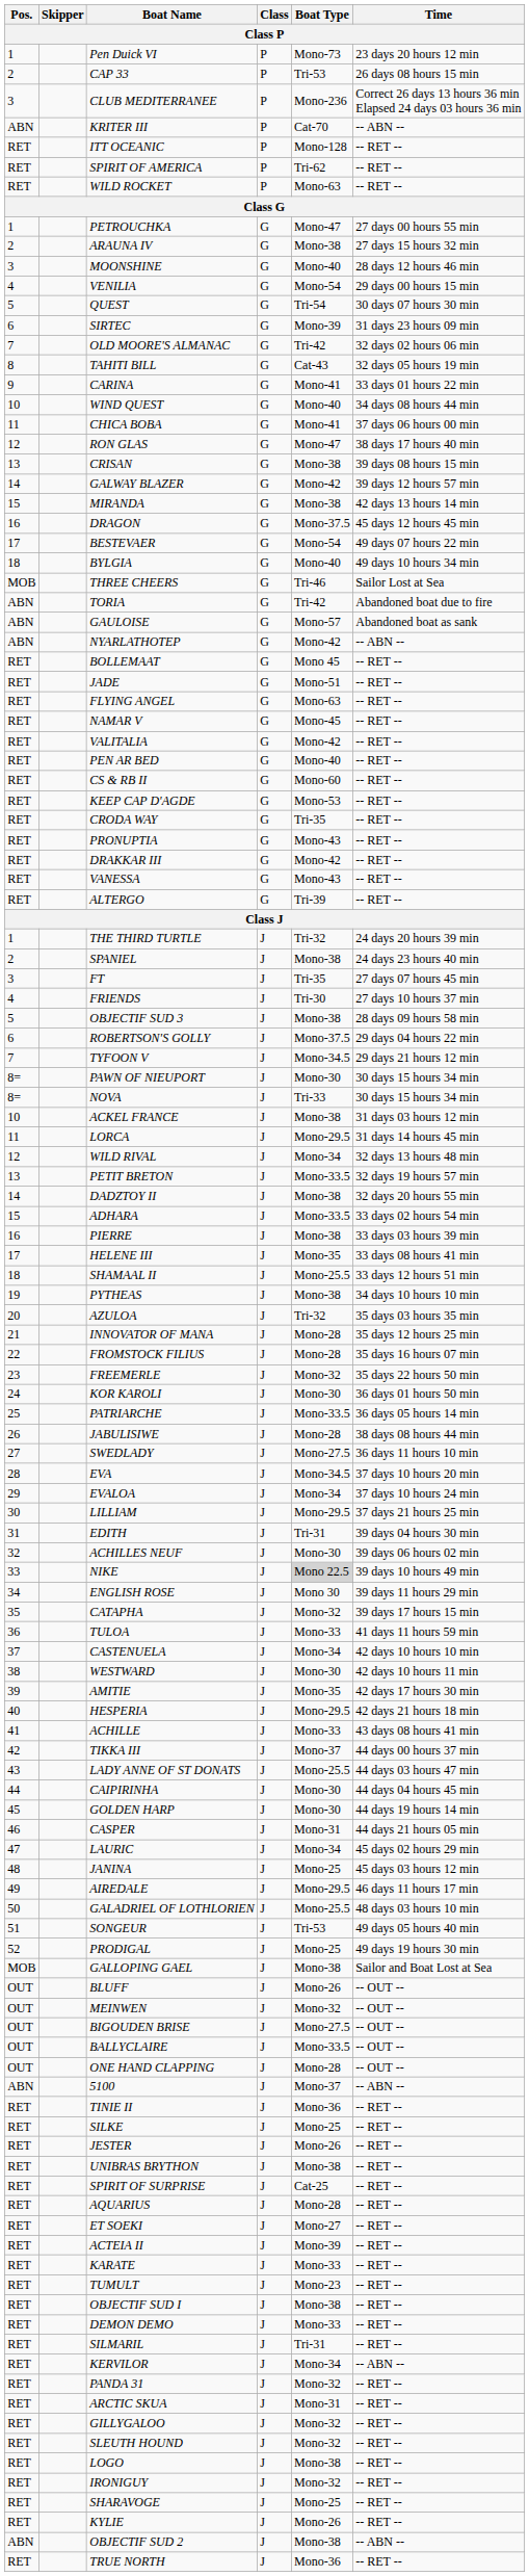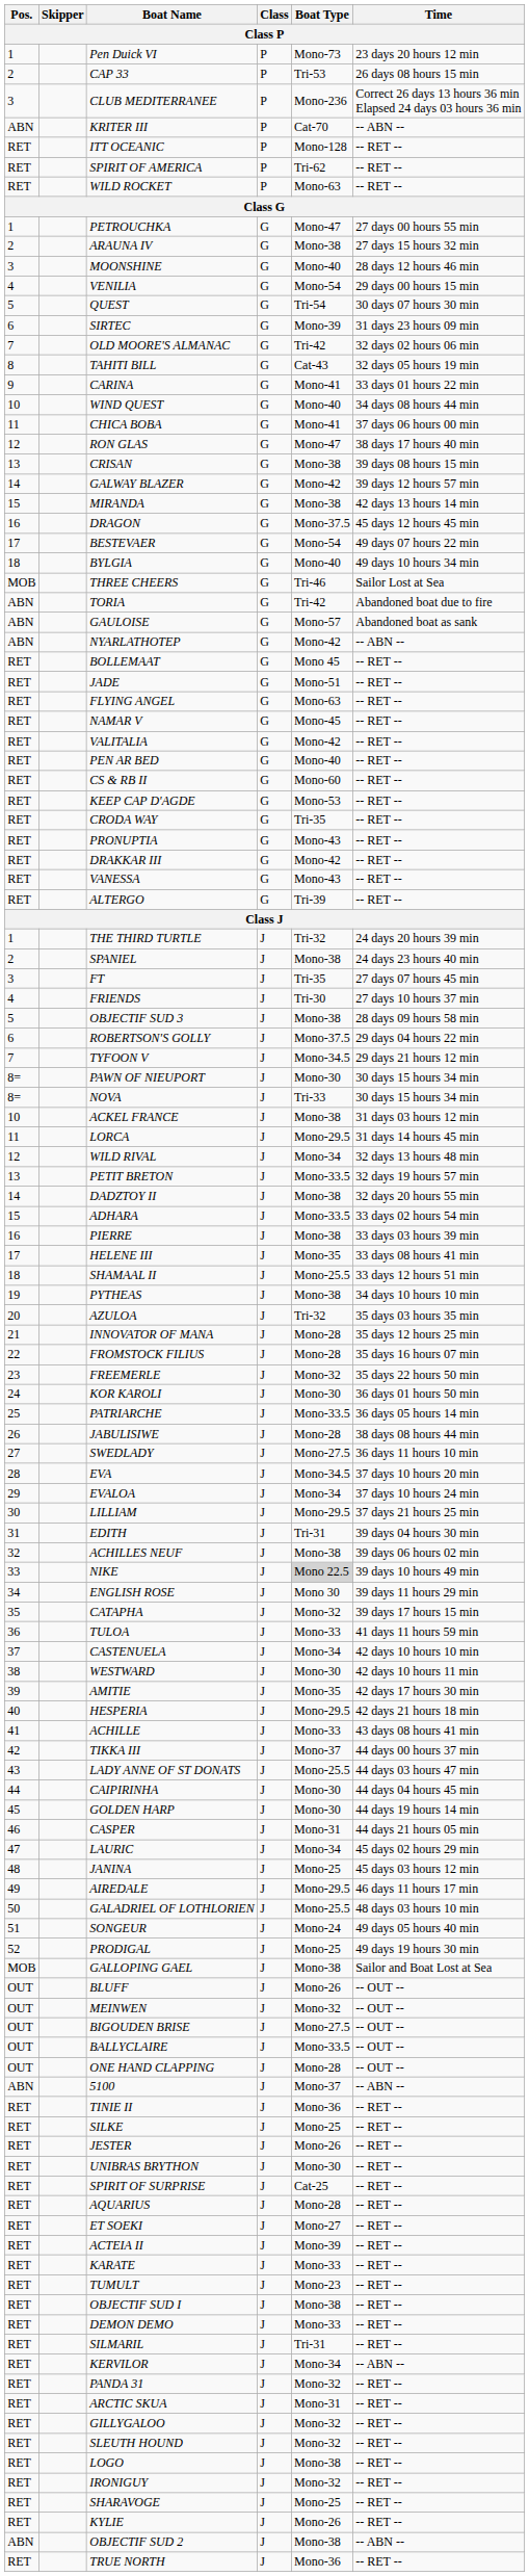 <table class="wikitable sortable">
 <tr>
 <th>Pos.</th>
 <th>Skipper</th>
 <th>Boat Name</th>
 <th>Class</th>
 <th>Boat Type</th>
 <th>Time</th>
 </tr>
 <tr>
 <th colspan=6>Class P</th>
 </tr>
 <tr>
 <td>1</td>
 <td></td>
 <td><em>Pen Duick VI</em></td>
 <td>P</td>
 <td>Mono-73</td>
 <td>23 days 20 hours 12 min</td>
 </tr>
 <tr>
 <td>2</td>
 <td></td>
 <td><em>CAP 33</em></td>
 <td>P</td>
 <td>Tri-53</td>
 <td>26 days 08 hours 15 min</td>
 </tr>
 <tr>
 <td>3</td>
 <td></td>
 <td><em>CLUB MEDITERRANEE</em></td>
 <td>P</td>
 <td>Mono-236</td>
 <td>Correct 26 days 13 hours 36 min<br>Elapsed 24 days 03 hours 36 min</td>
 </tr>
 <tr>
 <td>ABN</td>
 <td></td>
 <td><em>KRITER III</em></td>
 <td>P</td>
 <td>Cat-70</td>
 <td>-- ABN --</td>
 </tr>
 <tr>
 <td>RET</td>
 <td></td>
 <td><em>ITT OCEANIC</em></td>
 <td>P</td>
 <td>Mono-128</td>
 <td>-- RET --</td>
 </tr>
 <tr>
 <td>RET</td>
 <td></td>
 <td><em>SPIRIT OF AMERICA</em></td>
 <td>P</td>
 <td>Tri-62</td>
 <td>-- RET --</td>
 </tr>
 <tr>
 <td>RET</td>
 <td></td>
 <td><em>WILD ROCKET</em></td>
 <td>P</td>
 <td>Mono-63</td>
 <td>-- RET --</td>
 </tr>
 <tr>
 <th colspan=6>Class G</th>
 </tr>
 <tr>
 <td>1</td>
 <td></td>
 <td><em>PETROUCHKA</em></td>
 <td>G</td>
 <td>Mono-47</td>
 <td>27 days 00 hours 55 min</td>
 </tr>
 <tr>
 <td>2</td>
 <td></td>
 <td><em>ARAUNA IV</em></td>
 <td>G</td>
 <td>Mono-38</td>
 <td>27 days 15 hours 32 min</td>
 </tr>
 <tr>
 <td>3</td>
 <td></td>
 <td><em>MOONSHINE</em></td>
 <td>G</td>
 <td>Mono-40</td>
 <td>28 days 12 hours 46 min</td>
 </tr>
 <tr>
 <td>4</td>
 <td></td>
 <td><em>VENILIA</em></td>
 <td>G</td>
 <td>Mono-54</td>
 <td>29 days 00 hours 15 min</td>
 </tr>
 <tr>
 <td>5</td>
 <td></td>
 <td><em>QUEST</em></td>
 <td>G</td>
 <td>Tri-54</td>
 <td>30 days 07 hours 30 min</td>
 </tr>
 <tr>
 <td>6</td>
 <td></td>
 <td><em>SIRTEC</em></td>
 <td>G</td>
 <td>Mono-39</td>
 <td>31 days 23 hours 09 min</td>
 </tr>
 <tr>
 <td>7</td>
 <td></td>
 <td><em>OLD MOORE'S ALMANAC</em></td>
 <td>G</td>
 <td>Tri-42</td>
 <td>32 days 02 hours 06 min</td>
 </tr>
 <tr>
 <td>8</td>
 <td></td>
 <td><em>TAHITI BILL</em></td>
 <td>G</td>
 <td>Cat-43</td>
 <td>32 days 05 hours 19 min</td>
 </tr>
 <tr>
 <td>9</td>
 <td></td>
 <td><em>CARINA</em></td>
 <td>G</td>
 <td>Mono-41</td>
 <td>33 days 01 hours 22 min</td>
 </tr>
 <tr>
 <td>10</td>
 <td></td>
 <td><em>WIND QUEST</em></td>
 <td>G</td>
 <td>Mono-40</td>
 <td>34 days 08 hours 44 min</td>
 </tr>
 <tr>
 <td>11</td>
 <td></td>
 <td><em>CHICA BOBA</em></td>
 <td>G</td>
 <td>Mono-41</td>
 <td>37 days 06 hours 00 min</td>
 </tr>
 <tr>
 <td>12</td>
 <td></td>
 <td><em>RON GLAS</em></td>
 <td>G</td>
 <td>Mono-47</td>
 <td>38 days 17 hours 40 min</td>
 </tr>
 <tr>
 <td>13</td>
 <td></td>
 <td><em>CRISAN</em></td>
 <td>G</td>
 <td>Mono-38</td>
 <td>39 days 08 hours 15 min</td>
 </tr>
 <tr>
 <td>14</td>
 <td></td>
 <td><em>GALWAY BLAZER</em></td>
 <td>G</td>
 <td>Mono-42</td>
 <td>39 days 12 hours 57 min</td>
 </tr>
 <tr>
 <td>15</td>
 <td></td>
 <td><em>MIRANDA</em></td>
 <td>G</td>
 <td>Mono-38</td>
 <td>42 days 13 hours 14 min</td>
 </tr>
 <tr>
 <td>16</td>
 <td></td>
 <td><em>DRAGON</em></td>
 <td>G</td>
 <td>Mono-37.5</td>
 <td>45 days 12 hours 45 min</td>
 </tr>
 <tr>
 <td>17</td>
 <td></td>
 <td><em>BESTEVAER</em></td>
 <td>G</td>
 <td>Mono-54</td>
 <td>49 days 07 hours 22 min</td>
 </tr>
 <tr>
 <td>18</td>
 <td></td>
 <td><em>BYLGIA</em></td>
 <td>G</td>
 <td>Mono-40</td>
 <td>49 days 10 hours 34 min</td>
 </tr>
 <tr>
 <td>MOB</td>
 <td></td>
 <td><em>THREE CHEERS</em></td>
 <td>G</td>
 <td>Tri-46</td>
 <td>Sailor Lost at Sea</td>
 </tr>
 <tr>
 <td>ABN</td>
 <td></td>
 <td><em>TORIA</em></td>
 <td>G</td>
 <td>Tri-42</td>
 <td>Abandoned boat due to fire</td>
 </tr>
 <tr>
 <td>ABN</td>
 <td></td>
 <td><em>GAULOISE</em></td>
 <td>G</td>
 <td>Mono-57</td>
 <td>Abandoned boat as sank</td>
 </tr>
 <tr>
 <td>ABN</td>
 <td></td>
 <td><em>NYARLATHOTEP</em></td>
 <td>G</td>
 <td>Mono-42</td>
 <td>-- ABN --</td>
 </tr>
 <tr>
 <td>RET</td>
 <td></td>
 <td><em>BOLLEMAAT</em></td>
 <td>G</td>
 <td>Mono	45</td>
 <td>-- RET --</td>
 </tr>
 <tr>
 <td>RET</td>
 <td></td>
 <td><em>JADE</em></td>
 <td>G</td>
 <td>Mono-51</td>
 <td>-- RET --</td>
 </tr>
 <tr>
 <td>RET</td>
 <td></td>
 <td><em>	FLYING ANGEL</em></td>
 <td>G</td>
 <td>Mono-63</td>
 <td>-- RET --</td>
 </tr>
 <tr>
 <td>RET</td>
 <td></td>
 <td><em>NAMAR V</em></td>
 <td>G</td>
 <td>Mono-45</td>
 <td>-- RET --</td>
 </tr>
 <tr>
 <td>RET</td>
 <td></td>
 <td><em>VALITALIA</em></td>
 <td>G</td>
 <td>Mono-42</td>
 <td>-- RET --</td>
 </tr>
 <tr>
 <td>RET</td>
 <td></td>
 <td><em>PEN AR BED</em></td>
 <td>G</td>
 <td>Mono-40</td>
 <td>-- RET --</td>
 </tr>
 <tr>
 <td>RET</td>
 <td></td>
 <td><em>CS & RB II</em></td>
 <td>G</td>
 <td>Mono-60</td>
 <td>-- RET --</td>
 </tr>
 <tr>
 <td>RET</td>
 <td></td>
 <td><em>KEEP CAP D'AGDE</em></td>
 <td>G</td>
 <td>Mono-53</td>
 <td>-- RET --</td>
 </tr>
 <tr>
 <td>RET</td>
 <td></td>
 <td><em>CRODA WAY</em></td>
 <td>G</td>
 <td>Tri-35</td>
 <td>-- RET --</td>
 </tr>
 <tr>
 <td>RET</td>
 <td></td>
 <td><em>PRONUPTIA</em></td>
 <td>G</td>
 <td>Mono-43</td>
 <td>-- RET --</td>
 </tr>
 <tr>
 <td>RET</td>
 <td></td>
 <td><em>DRAKKAR III</em></td>
 <td>G</td>
 <td>Mono-42</td>
 <td>-- RET --</td>
 </tr>
 <tr>
 <td>RET</td>
 <td></td>
 <td><em>VANESSA</em></td>
 <td>G</td>
 <td>Mono-43</td>
 <td>-- RET --</td>
 </tr>
 <tr>
 <td>RET</td>
 <td></td>
 <td><em>ALTERGO</em></td>
 <td>G</td>
 <td>Tri-39</td>
 <td>-- RET --</td>
 </tr>
 <tr>
 <th colspan=6>Class J</th>
 </tr>
 <tr>
 <td>1</td>
 <td></td>
 <td><em>THE THIRD TURTLE</em></td>
 <td>J</td>
 <td>Tri-32</td>
 <td>24 days 20 hours 39 min</td>
 </tr>
 <tr>
 <td>2</td>
 <td></td>
 <td><em>SPANIEL</em></td>
 <td>J</td>
 <td>Mono-38</td>
 <td>24 days 23 hours 40 min</td>
 </tr>
 <tr>
 <td>3</td>
 <td></td>
 <td><em>FT</em></td>
 <td>J</td>
 <td>Tri-35</td>
 <td>27 days 07 hours 45 min</td>
 </tr>
 <tr>
 <td>4</td>
 <td></td>
 <td><em>FRIENDS</em></td>
 <td>J</td>
 <td>Tri-30</td>
 <td>27 days 10 hours 37 min</td>
 </tr>
 <tr>
 <td>5</td>
 <td></td>
 <td><em>OBJECTIF SUD 3</em></td>
 <td>J</td>
 <td>Mono-38</td>
 <td>28 days 09 hours 58 min</td>
 </tr>
 <tr>
 <td>6</td>
 <td></td>
 <td><em>ROBERTSON'S GOLLY</em></td>
 <td>J</td>
 <td>Mono-37.5</td>
 <td>29 days 04 hours 22 min</td>
 </tr>
 <tr>
 <td>7</td>
 <td></td>
 <td><em>TYFOON V</em></td>
 <td>J</td>
 <td>Mono-34.5</td>
 <td>29 days 21 hours 12 min</td>
 </tr>
 <tr>
 <td>8=</td>
 <td></td>
 <td><em>PAWN OF NIEUPORT</em></td>
 <td>J</td>
 <td>Mono-30</td>
 <td>30 days 15 hours 34 min</td>
 </tr>
 <tr>
 <td>8=</td>
 <td></td>
 <td><em>NOVA</em></td>
 <td>J</td>
 <td>Tri-33</td>
 <td>30 days 15 hours 34 min</td>
 </tr>
 <tr>
 <td>10</td>
 <td></td>
 <td><em>ACKEL FRANCE</em></td>
 <td>J</td>
 <td>Mono-38</td>
 <td>31 days 03 hours 12 min</td>
 </tr>
 <tr>
 <td>11</td>
 <td></td>
 <td><em>LORCA</em></td>
 <td>J</td>
 <td>Mono-29.5</td>
 <td>31 days 14 hours 45 min</td>
 </tr>
 <tr>
 <td>12</td>
 <td></td>
 <td><em>WILD RIVAL</em></td>
 <td>J</td>
 <td>Mono-34</td>
 <td>32 days 13 hours 48 min</td>
 </tr>
 <tr>
 <td>13</td>
 <td></td>
 <td><em>PETIT BRETON</em></td>
 <td>J</td>
 <td>Mono-33.5</td>
 <td>32 days 19 hours 57 min</td>
 </tr>
 <tr>
 <td>14</td>
 <td></td>
 <td><em>DADZTOY II</em></td>
 <td>J</td>
 <td>Mono-38</td>
 <td>32 days 20 hours 55 min</td>
 </tr>
 <tr>
 <td>15</td>
 <td></td>
 <td><em>ADHARA</em></td>
 <td>J</td>
 <td>Mono-33.5</td>
 <td>33 days 02 hours 54 min</td>
 </tr>
 <tr>
 <td>16</td>
 <td></td>
 <td><em>PIERRE</em></td>
 <td>J</td>
 <td>Mono-38</td>
 <td>33 days 03 hours 39 min</td>
 </tr>
 <tr>
 <td>17</td>
 <td></td>
 <td><em>HELENE III</em></td>
 <td>J</td>
 <td>Mono-35</td>
 <td>33 days 08 hours 41 min</td>
 </tr>
 <tr>
 <td>18</td>
 <td></td>
 <td><em>SHAMAAL II</em></td>
 <td>J</td>
 <td>Mono-25.5</td>
 <td>33 days 12 hours 51 min</td>
 </tr>
 <tr>
 <td>19</td>
 <td></td>
 <td><em>PYTHEAS</em></td>
 <td>J</td>
 <td>Mono-38</td>
 <td>34 days 10 hours 10 min</td>
 </tr>
 <tr>
 <td>20</td>
 <td></td>
 <td><em>AZULOA</em></td>
 <td>J</td>
 <td>Tri-32</td>
 <td>35 days 03 hours 35 min</td>
 </tr>
 <tr>
 <td>21</td>
 <td></td>
 <td><em>INNOVATOR OF MANA</em></td>
 <td>J</td>
 <td>Mono-28</td>
 <td>35 days 12 hours 25 min</td>
 </tr>
 <tr>
 <td>22</td>
 <td></td>
 <td><em>FROMSTOCK FILIUS</em></td>
 <td>J</td>
 <td>Mono-28</td>
 <td>35 days 16 hours 07 min</td>
 </tr>
 <tr>
 <td>23</td>
 <td></td>
 <td><em>FREEMERLE</em></td>
 <td>J</td>
 <td>Mono-32</td>
 <td>35 days 22 hours 50 min</td>
 </tr>
 <tr>
 <td>24</td>
 <td></td>
 <td><em>KOR KAROLI</em></td>
 <td>J</td>
 <td>Mono-30</td>
 <td>36 days 01 hours 50 min</td>
 </tr>
 <tr>
 <td>25</td>
 <td></td>
 <td><em>PATRIARCHE</em></td>
 <td>J</td>
 <td>Mono-33.5</td>
 <td>36 days 05 hours 14 min</td>
 </tr>
 <tr>
 <td>26</td>
 <td></td>
 <td><em>JABULISIWE</em></td>
 <td>J</td>
 <td>Mono-28</td>
 <td>38 days 08 hours 44 min</td>
 </tr>
 <tr>
 <td>27</td>
 <td></td>
 <td><em>SWEDLADY</em></td>
 <td>J</td>
 <td>Mono-27.5</td>
 <td>36 days 11 hours 10 min</td>
 </tr>
 <tr>
 <td>28</td>
 <td></td>
 <td><em>EVA</em></td>
 <td>J</td>
 <td>Mono-34.5</td>
 <td>37 days 10 hours 20 min</td>
 </tr>
 <tr>
 <td>29</td>
 <td></td>
 <td><em>EVALOA</em></td>
 <td>J</td>
 <td>Mono-34</td>
 <td>37 days 10 hours 24 min</td>
 </tr>
 <tr>
 <td>30</td>
 <td></td>
 <td><em>LILLIAM</em></td>
 <td>J</td>
 <td>Mono-29.5</td>
 <td>37 days 21 hours 25 min</td>
 </tr>
 <tr>
 <td>31</td>
 <td></td>
 <td><em>EDITH</em></td>
 <td>J</td>
 <td>Tri-31</td>
 <td>39 days 04 hours 30 min</td>
 </tr>
 <tr>
 <td>32</td>
 <td></td>
 <td><em>ACHILLES NEUF</em></td>
 <td>J</td>
-<td>Mono-30</td>
+<td>Mono-38</td>
 <td>39 days 06 hours 02 min</td>
 </tr>
 <tr>
 <td>33</td>
 <td></td>
 <td><em>NIKE</em></td>
 <td>J</td>
 <td style="background: lightgrey;">Mono	22.5</td>
 <td>39 days 10 hours 49 min</td>
 </tr>
 <tr>
 <td>34</td>
 <td></td>
 <td><em>ENGLISH ROSE</em></td>
 <td>J</td>
 <td>Mono	30</td>
 <td>39 days 11 hours 29 min</td>
 </tr>
 <tr>
 <td>35</td>
 <td></td>
 <td><em>CATAPHA</em></td>
 <td>J</td>
 <td>Mono-32</td>
 <td>39 days 17 hours 15 min</td>
 </tr>
 <tr>
 <td>36</td>
 <td></td>
 <td><em>TULOA</em></td>
 <td>J</td>
 <td>Mono-33</td>
 <td>41 days 11 hours 59 min</td>
 </tr>
 <tr>
 <td>37</td>
 <td></td>
 <td><em>CASTENUELA</em></td>
 <td>J</td>
 <td>Mono-34</td>
 <td>42 days 10 hours 10 min</td>
 </tr>
 <tr>
 <td>38</td>
 <td></td>
 <td><em>WESTWARD</em></td>
 <td>J</td>
 <td>Mono-30</td>
 <td>42 days 10 hours 11 min</td>
 </tr>
 <tr>
 <td>39</td>
 <td></td>
 <td><em>AMITIE</em></td>
 <td>J</td>
 <td>Mono-35</td>
 <td>42 days 17 hours 30 min</td>
 </tr>
 <tr>
 <td>40</td>
 <td></td>
 <td><em>HESPERIA</em></td>
 <td>J</td>
 <td>Mono-29.5</td>
 <td>42 days 21 hours 18 min</td>
 </tr>
 <tr>
 <td>41</td>
 <td></td>
 <td><em>ACHILLE</em></td>
 <td>J</td>
 <td>Mono-33</td>
 <td>43 days 08 hours 41 min</td>
 </tr>
 <tr>
 <td>42</td>
 <td></td>
 <td><em>TIKKA III</em></td>
 <td>J</td>
 <td>Mono-37</td>
 <td>44 days 00 hours 37 min</td>
 </tr>
 <tr>
 <td>43</td>
 <td></td>
 <td><em>LADY ANNE OF ST DONATS</em></td>
 <td>J</td>
 <td>Mono-25.5</td>
 <td>44 days 03 hours 47 min</td>
 </tr>
 <tr>
 <td>44</td>
 <td></td>
 <td><em>CAIPIRINHA</em></td>
 <td>J</td>
 <td>Mono-30</td>
 <td>44 days 04 hours 45 min</td>
 </tr>
 <tr>
 <td>45</td>
 <td></td>
 <td><em>GOLDEN HARP</em></td>
 <td>J</td>
 <td>Mono-30</td>
 <td>44 days 19 hours 14 min</td>
 </tr>
 <tr>
 <td>46</td>
 <td></td>
 <td><em>CASPER</em></td>
 <td>J</td>
 <td>Mono-31</td>
 <td>44 days 21 hours 05 min</td>
 </tr>
 <tr>
 <td>47</td>
 <td></td>
 <td><em>LAURIC</em></td>
 <td>J</td>
 <td>Mono-34</td>
 <td>45 days 02 hours 29 min</td>
 </tr>
 <tr>
 <td>48</td>
 <td></td>
 <td><em>JANINA</em></td>
 <td>J</td>
 <td>Mono-25</td>
 <td>45 days 03 hours 12 min</td>
 </tr>
 <tr>
 <td>49</td>
 <td></td>
 <td><em>AIREDALE</em></td>
 <td>J</td>
 <td>Mono-29.5</td>
 <td>46 days 11 hours 17 min</td>
 </tr>
 <tr>
 <td>50</td>
 <td></td>
 <td><em>GALADRIEL OF LOTHLORIEN</em></td>
 <td>J</td>
 <td>Mono-25.5</td>
 <td>48 days 03 hours 10 min</td>
 </tr>
 <tr>
 <td>51</td>
 <td></td>
 <td><em>SONGEUR</em></td>
 <td>J</td>
-<td>Tri-53</td>
+<td>Mono-24</td>
 <td>49 days 05 hours 40 min</td>
 </tr>
 <tr>
 <td>52</td>
 <td></td>
 <td><em>PRODIGAL</em></td>
 <td>J</td>
 <td>Mono-25</td>
 <td>49 days 19 hours 30 min</td>
 </tr>
 <tr>
 <td>MOB</td>
 <td></td>
 <td><em>GALLOPING GAEL</em></td>
 <td>J</td>
 <td>Mono-38</td>
 <td>Sailor and Boat Lost at Sea</td>
 </tr>
 <tr>
 <td>OUT</td>
 <td></td>
 <td><em>BLUFF</em></td>
 <td>J</td>
 <td>Mono-26</td>
 <td>-- OUT --</td>
 </tr>
 <tr>
 <td>OUT</td>
 <td></td>
 <td><em>MEINWEN</em></td>
 <td>J</td>
 <td>Mono-32</td>
 <td>-- OUT --</td>
 </tr>
 <tr>
 <td>OUT</td>
 <td></td>
 <td><em>BIGOUDEN BRISE</em></td>
 <td>J</td>
 <td>Mono-27.5</td>
 <td>-- OUT --</td>
 </tr>
 <tr>
 <td>OUT</td>
 <td></td>
 <td><em>BALLYCLAIRE</em></td>
 <td>J</td>
 <td>Mono-33.5</td>
 <td>-- OUT --</td>
 </tr>
 <tr>
 <td>OUT</td>
 <td></td>
 <td><em>ONE HAND CLAPPING</em></td>
 <td>J</td>
 <td>Mono-28</td>
 <td>-- OUT --</td>
 </tr>
 <tr>
 <td>ABN</td>
 <td></td>
 <td><em>5100</em></td>
 <td>J</td>
 <td>Mono-37</td>
 <td>-- ABN --</td>
 </tr>
 <tr>
 <td>RET</td>
 <td></td>
 <td><em>TINIE II</em></td>
 <td>J</td>
 <td>Mono-36</td>
 <td>-- RET --</td>
 </tr>
 <tr>
 <td>RET</td>
 <td></td>
 <td><em>SILKE</em></td>
 <td>J</td>
 <td>Mono-25</td>
 <td>-- RET --</td>
 </tr>
 <tr>
 <td>RET</td>
 <td></td>
 <td><em>JESTER</em></td>
 <td>J</td>
 <td>Mono-26</td>
 <td>-- RET --</td>
 </tr>
 <tr>
 <td>RET</td>
 <td></td>
 <td><em>UNIBRAS BRYTHON</em></td>
 <td>J</td>
-<td>Mono-38</td>
+<td>Mono-30</td>
 <td>-- RET --</td>
 </tr>
 <tr>
 <td>RET</td>
 <td></td>
 <td><em>SPIRIT OF SURPRISE</em></td>
 <td>J</td>
 <td>Cat-25</td>
 <td>-- RET --</td>
 </tr>
 <tr>
 <td>RET</td>
 <td></td>
 <td><em>AQUARIUS</em></td>
 <td>J</td>
 <td>Mono-28</td>
 <td>-- RET --</td>
 </tr>
 <tr>
 <td>RET</td>
 <td></td>
 <td><em>ET SOEKI</em></td>
 <td>J</td>
 <td>Mono-27</td>
 <td>-- RET --</td>
 </tr>
 <tr>
 <td>RET</td>
 <td></td>
 <td><em>ACTEIA II</em></td>
 <td>J</td>
 <td>Mono-39</td>
 <td>-- RET --</td>
 </tr>
 <tr>
 <td>RET</td>
 <td></td>
 <td><em>KARATE</em></td>
 <td>J</td>
 <td>Mono-33</td>
 <td>-- RET --</td>
 </tr>
 <tr>
 <td>RET</td>
 <td></td>
 <td><em>TUMULT</em></td>
 <td>J</td>
 <td>Mono-23</td>
 <td>-- RET --</td>
 </tr>
 <tr>
 <td>RET</td>
 <td></td>
 <td><em>OBJECTIF SUD I</em></td>
 <td>J</td>
 <td>Mono-38</td>
 <td>-- RET --</td>
 </tr>
 <tr>
 <td>RET</td>
 <td></td>
 <td><em>DEMON DEMO</em></td>
 <td>J</td>
 <td>Mono-33</td>
 <td>-- RET --</td>
 </tr>
 <tr>
 <td>RET</td>
 <td></td>
 <td><em>SILMARIL</em></td>
 <td>J</td>
 <td>Tri-31</td>
 <td>-- RET --</td>
 </tr>
 <tr>
 <td>RET</td>
 <td></td>
 <td><em>KERVILOR</em></td>
 <td>J</td>
 <td>Mono-34</td>
 <td>-- ABN --</td>
 </tr>
 <tr>
 <td>RET</td>
 <td></td>
 <td><em>PANDA 31</em></td>
 <td>J</td>
 <td>Mono-32</td>
 <td>-- RET --</td>
 </tr>
 <tr>
 <td>RET</td>
 <td></td>
 <td><em>ARCTIC SKUA</em></td>
 <td>J</td>
 <td>Mono-31</td>
 <td>-- RET --</td>
 </tr>
 <tr>
 <td>RET</td>
 <td></td>
 <td><em>GILLYGALOO</em></td>
 <td>J</td>
 <td>Mono-32</td>
 <td>-- RET --</td>
 </tr>
 <tr>
 <td>RET</td>
 <td></td>
 <td><em>SLEUTH HOUND</em></td>
 <td>J</td>
 <td>Mono-32</td>
 <td>-- RET --</td>
 </tr>
 <tr>
 <td>RET</td>
 <td></td>
 <td><em>LOGO</em></td>
 <td>J</td>
 <td>Mono-38</td>
 <td>-- RET --</td>
 </tr>
 <tr>
 <td>RET</td>
 <td></td>
 <td><em>IRONIGUY</em></td>
 <td>J</td>
 <td>Mono-32</td>
 <td>-- RET --</td>
 </tr>
 <tr>
 <td>RET</td>
 <td></td>
 <td><em>SHARAVOGE</em></td>
 <td>J</td>
 <td>Mono-25</td>
 <td>-- RET --</td>
 </tr>
 <tr>
 <td>RET</td>
 <td></td>
 <td><em>KYLIE</em></td>
 <td>J</td>
 <td>Mono-26</td>
 <td>-- RET --</td>
 </tr>
 <tr>
 <td>ABN</td>
 <td></td>
 <td><em>OBJECTIF SUD 2</em></td>
 <td>J</td>
 <td>Mono-38</td>
 <td>-- ABN --</td>
 </tr>
 <tr>
 <td>RET</td>
 <td></td>
 <td><em>TRUE NORTH</em></td>
 <td>J</td>
 <td>Mono-36</td>
 <td>-- RET --</td>
 </tr>
 </table>
